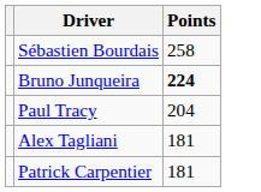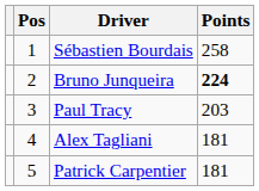 <table class="wikitable" style="font-size: 95%;">
 <tr>
 <th></th>
+<th>Pos</th>
 <th>Driver</th>
 <th>Points</th>
 </tr>
 <tr>
 <td align="left"></td>
+<td align="center">1</td>
 <td> <a href='#'>Sébastien Bourdais</a></td>
 <td align="left">258</td>
 </tr>
 <tr>
 <td align="left"></td>
+<td align="center">2</td>
 <td> <a href='#'>Bruno Junqueira</a></td>
 <td align="left"><strong>224</strong></td>
 </tr>
 <tr>
 <td align="left"></td>
+<td align="center">3</td>
 <td> <a href='#'>Paul Tracy</a></td>
-<td align="left">204</td>
+<td align="left">203</td>
 </tr>
 <tr>
 <td align="left"></td>
+<td align="center">4</td>
 <td> <a href='#'>Alex Tagliani</a></td>
 <td align="left">181</td>
 </tr>
 <tr>
 <td align="left"></td>
+<td align="center">5</td>
 <td> <a href='#'>Patrick Carpentier</a></td>
 <td align="left">181</td>
 </tr>
 </table>
